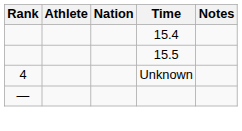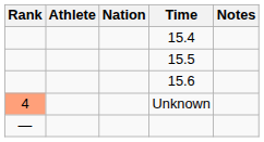 <table class="wikitable sortable" style="text-align:center">
 <tr>
 <th>Rank</th>
 <th>Athlete</th>
 <th>Nation</th>
 <th>Time</th>
 <th>Notes</th>
 </tr>
 <tr>
 <td></td>
 <td align=left></td>
 <td align=left></td>
 <td>15.4</td>
 <td></td>
 </tr>
 <tr>
 <td></td>
 <td align=left></td>
 <td align=left></td>
 <td>15.5</td>
 <td></td>
 </tr>
 <tr>
-<td>4</td>
+<td></td>
+<td align=left></td>
+<td align=left></td>
+<td>15.6</td>
+<td></td>
+</tr>
+<tr>
+<td style="background: lightsalmon;">4</td>
 <td align=left></td>
 <td align=left></td>
 <td data-sort-value=30.0>Unknown</td>
 <td></td>
 </tr>
 <tr>
 <td data-sort-value=5>—</td>
 <td align=left></td>
 <td align=left></td>
 <td data-sort-value=99.9></td>
 <td></td>
 </tr>
 </table>
